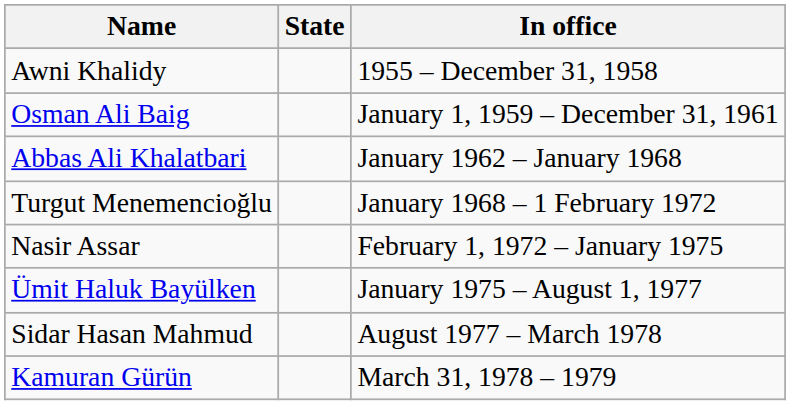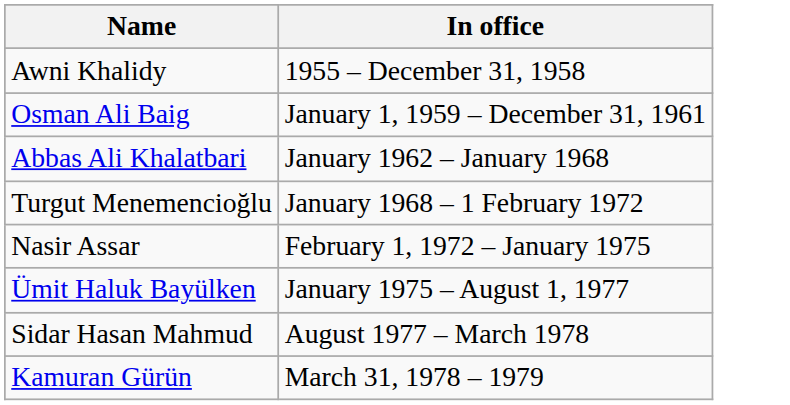 <table class="wikitable">
 <tr>
 <th>Name</th>
-<th>State</th>
 <th>In office</th>
 </tr>
 <tr>
 <td>Awni Khalidy</td>
-<td></td>
 <td>1955 – December 31, 1958</td>
 </tr>
 <tr>
 <td><a href='#'>Osman Ali Baig</a></td>
-<td></td>
 <td>January 1, 1959 – December 31, 1961</td>
 </tr>
 <tr>
 <td><a href='#'>Abbas Ali Khalatbari</a></td>
-<td></td>
 <td>January 1962 – January 1968</td>
 </tr>
 <tr>
 <td>Turgut Menemencioğlu</td>
-<td></td>
 <td>January 1968 – 1 February 1972</td>
 </tr>
 <tr>
 <td>Nasir Assar</td>
-<td></td>
 <td>February 1, 1972 – January 1975</td>
 </tr>
 <tr>
 <td><a href='#'>Ümit Haluk Bayülken</a></td>
-<td></td>
 <td>January 1975 – August 1, 1977</td>
 </tr>
 <tr>
 <td>Sidar Hasan Mahmud</td>
-<td></td>
 <td>August 1977 – March 1978</td>
 </tr>
 <tr>
 <td><a href='#'>Kamuran Gürün</a></td>
-<td></td>
 <td>March 31, 1978 – 1979</td>
 </tr>
 </table>
